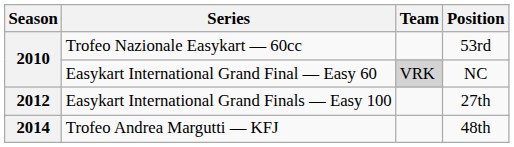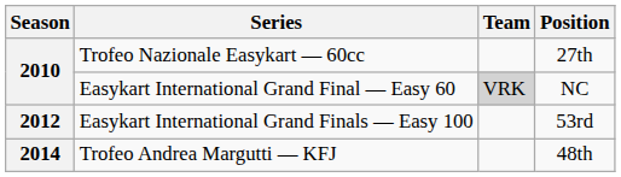 <table class="wikitable" style="font-size: 85%; text-align:center">
 <tr>
 <th>Season</th>
 <th>Series</th>
 <th>Team</th>
 <th>Position</th>
 </tr>
 <tr>
 <th rowspan="2">2010</th>
 <td align="left">Trofeo Nazionale Easykart — 60cc</td>
 <td align="left"></td>
-<td>53rd</td>
+<td>27th</td>
 </tr>
 <tr>
 <td align="left">Easykart International Grand Final — Easy 60</td>
 <td align="left" style="background: lightgrey;">VRK</td>
 <td>NC</td>
 </tr>
 <tr>
 <th>2012</th>
 <td align="left">Easykart International Grand Finals — Easy 100</td>
 <td align="left"></td>
-<td>27th</td>
+<td>53rd</td>
 </tr>
 <tr>
 <th>2014</th>
 <td align="left">Trofeo Andrea Margutti — KFJ</td>
 <td align="left"></td>
 <td>48th</td>
 </tr>
 </table>
